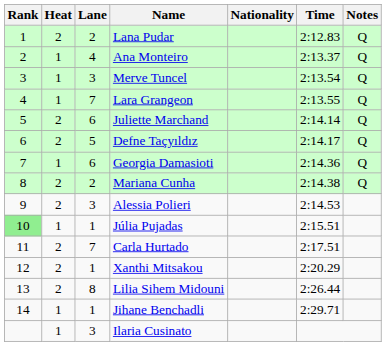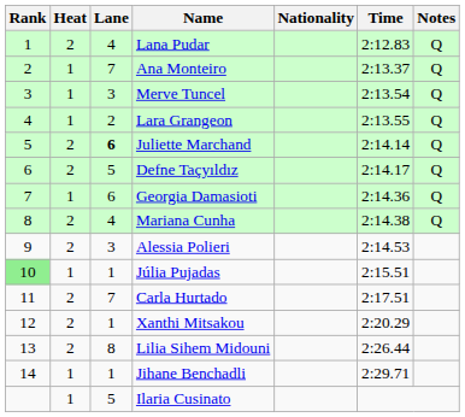 <table class="wikitable sortable" style="text-align:center">
 <tr>
 <th>Rank</th>
 <th>Heat</th>
 <th>Lane</th>
 <th>Name</th>
 <th>Nationality</th>
 <th>Time</th>
 <th>Notes</th>
 </tr>
 <tr bgcolor=ccffcc>
 <td>1</td>
 <td>2</td>
-<td>2</td>
+<td>4</td>
 <td align=left><a href='#'>Lana Pudar</a></td>
 <td align=left></td>
 <td>2:12.83</td>
 <td>Q</td>
 </tr>
 <tr bgcolor=ccffcc>
 <td>2</td>
 <td>1</td>
-<td>4</td>
+<td>7</td>
 <td align=left><a href='#'>Ana Monteiro</a></td>
 <td align=left></td>
 <td>2:13.37</td>
 <td>Q</td>
 </tr>
 <tr bgcolor=ccffcc>
 <td>3</td>
 <td>1</td>
 <td>3</td>
 <td align=left><a href='#'>Merve Tuncel</a></td>
 <td align=left></td>
 <td>2:13.54</td>
 <td>Q</td>
 </tr>
 <tr bgcolor=ccffcc>
 <td>4</td>
 <td>1</td>
-<td>7</td>
+<td>2</td>
 <td align=left><a href='#'>Lara Grangeon</a></td>
 <td align=left></td>
 <td>2:13.55</td>
 <td>Q</td>
 </tr>
 <tr bgcolor=ccffcc>
 <td>5</td>
 <td>2</td>
-<td>6</td>
+<td><strong>6</strong></td>
 <td align=left><a href='#'>Juliette Marchand</a></td>
 <td align=left></td>
 <td>2:14.14</td>
 <td>Q</td>
 </tr>
 <tr bgcolor=ccffcc>
 <td>6</td>
 <td>2</td>
 <td>5</td>
 <td align=left><a href='#'>Defne Taçyıldız</a></td>
 <td align=left></td>
 <td>2:14.17</td>
 <td>Q</td>
 </tr>
 <tr bgcolor=ccffcc>
 <td>7</td>
 <td>1</td>
 <td>6</td>
 <td align=left><a href='#'>Georgia Damasioti</a></td>
 <td align=left></td>
 <td>2:14.36</td>
 <td>Q</td>
 </tr>
 <tr bgcolor=ccffcc>
 <td>8</td>
 <td>2</td>
-<td>2</td>
+<td>4</td>
 <td align=left><a href='#'>Mariana Cunha</a></td>
 <td align=left></td>
 <td>2:14.38</td>
 <td>Q</td>
 </tr>
 <tr>
 <td>9</td>
 <td>2</td>
 <td>3</td>
 <td align=left><a href='#'>Alessia Polieri</a></td>
 <td align=left></td>
 <td>2:14.53</td>
 <td></td>
 </tr>
 <tr>
 <td style="background: lightgreen;">10</td>
 <td>1</td>
 <td>1</td>
 <td align=left><a href='#'>Júlia Pujadas</a></td>
 <td align=left></td>
 <td>2:15.51</td>
 <td></td>
 </tr>
 <tr>
 <td>11</td>
 <td>2</td>
 <td>7</td>
 <td align=left><a href='#'>Carla Hurtado</a></td>
 <td align=left></td>
 <td>2:17.51</td>
 <td></td>
 </tr>
 <tr>
 <td>12</td>
 <td>2</td>
 <td>1</td>
 <td align=left><a href='#'>Xanthi Mitsakou</a></td>
 <td align=left></td>
 <td>2:20.29</td>
 <td></td>
 </tr>
 <tr>
 <td>13</td>
 <td>2</td>
 <td>8</td>
 <td align=left><a href='#'>Lilia Sihem Midouni</a></td>
 <td align=left></td>
 <td>2:26.44</td>
 <td></td>
 </tr>
 <tr>
 <td>14</td>
 <td>1</td>
 <td>1</td>
 <td align=left><a href='#'>Jihane Benchadli</a></td>
 <td align=left></td>
 <td>2:29.71</td>
 <td></td>
 </tr>
 <tr>
 <td></td>
 <td>1</td>
-<td>3</td>
+<td>5</td>
 <td align=left><a href='#'>Ilaria Cusinato</a></td>
 <td align=left></td>
 <td colspan=2></td>
 </tr>
 </table>
